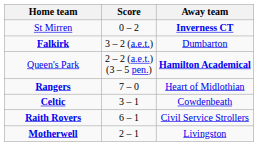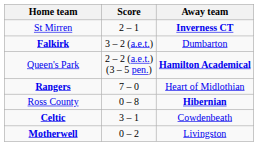 <table class="wikitable" style="text-align: center">
 <tr>
 <th width=150>Home team</th>
 <th width=80>Score</th>
 <th width=150>Away team</th>
 </tr>
 <tr>
 <td><a href='#'>St Mirren</a></td>
-<td>0 – 2</td>
+<td>2 – 1</td>
 <td><strong><a href='#'>Inverness CT</a></strong></td>
 </tr>
 <tr>
 <td><strong><a href='#'>Falkirk</a></strong></td>
 <td>3 – 2 (<a href='#'>a.e.t.</a>)</td>
 <td><a href='#'>Dumbarton</a></td>
 </tr>
 <tr>
 <td><a href='#'>Queen's Park</a></td>
 <td>2 – 2 (<a href='#'>a.e.t.</a>)<br> (3 – 5 <a href='#'>pen.</a>)</td>
 <td><strong><a href='#'>Hamilton Academical</a></strong></td>
 </tr>
 <tr>
 <td><strong><a href='#'>Rangers</a></strong></td>
 <td>7 – 0</td>
 <td><a href='#'>Heart of Midlothian</a></td>
 </tr>
 <tr>
+<td><a href='#'>Ross County</a></td>
+<td>0 – 8</td>
+<td><strong><a href='#'>Hibernian</a></strong></td>
+</tr>
+<tr>
 <td><strong><a href='#'>Celtic</a></strong></td>
 <td>3 – 1</td>
 <td><a href='#'>Cowdenbeath</a></td>
 </tr>
 <tr>
-<td><strong><a href='#'>Raith Rovers</a></strong></td>
-<td>6 – 1</td>
-<td><a href='#'>Civil Service Strollers</a></td>
-</tr>
-<tr>
 <td><strong><a href='#'>Motherwell</a></strong></td>
-<td>2 – 1</td>
+<td>0 – 2</td>
 <td><a href='#'>Livingston</a></td>
 </tr>
 </table>
